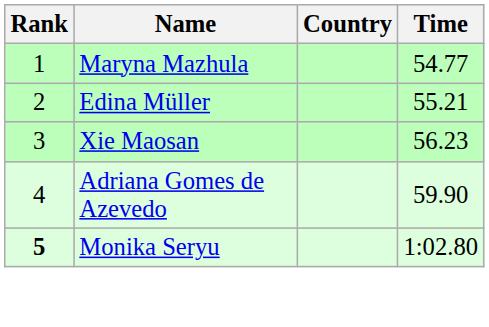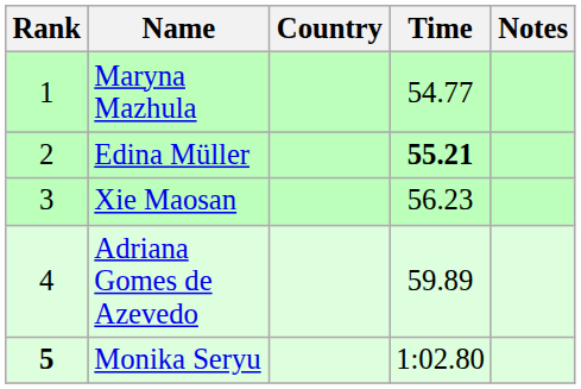 <table class="wikitable" style="text-align:center;width: 50%">
 <tr>
 <th>Rank</th>
 <th>Name</th>
 <th>Country</th>
 <th>Time</th>
+<th>Notes</th>
 </tr>
 <tr bgcolor=bbffbb>
 <td>1</td>
 <td align="left"><a href='#'>Maryna Mazhula</a></td>
 <td align="left"></td>
 <td>54.77</td>
+<td></td>
 </tr>
 <tr bgcolor=bbffbb>
 <td>2</td>
 <td align="left"><a href='#'>Edina Müller</a></td>
 <td align="left"></td>
-<td>55.21</td>
+<td><strong>55.21</strong></td>
+<td></td>
 </tr>
 <tr bgcolor=bbffbb>
 <td>3</td>
 <td align="left"><a href='#'>Xie Maosan</a></td>
 <td align="left"></td>
 <td>56.23</td>
+<td></td>
 </tr>
 <tr bgcolor=ddffdd>
 <td>4</td>
 <td align="left"><a href='#'>Adriana Gomes de Azevedo</a></td>
 <td align="left"></td>
-<td>59.90</td>
+<td>59.89</td>
+<td></td>
 </tr>
 <tr bgcolor=ddffdd>
 <td><strong>5</strong></td>
 <td align="left"><a href='#'>Monika Seryu</a></td>
 <td align="left"></td>
 <td>1:02.80</td>
+<td></td>
 </tr>
 </table>
